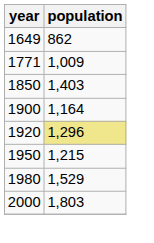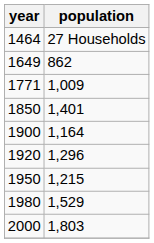 <table class="wikitable">
 <tr>
 <th>year</th>
 <th>population</th>
+</tr>
+<tr>
+<td>1464</td>
+<td>27 Households</td>
 </tr>
 <tr>
 <td>1649</td>
 <td>862</td>
 </tr>
 <tr>
 <td>1771</td>
 <td>1,009</td>
 </tr>
 <tr>
 <td>1850</td>
-<td>1,403</td>
+<td>1,401</td>
 </tr>
 <tr>
 <td>1900</td>
 <td>1,164</td>
 </tr>
 <tr>
 <td>1920</td>
-<td style="background: khaki;">1,296</td>
+<td>1,296</td>
 </tr>
 <tr>
 <td>1950</td>
 <td>1,215</td>
 </tr>
 <tr>
 <td>1980</td>
 <td>1,529</td>
 </tr>
 <tr>
 <td>2000</td>
 <td>1,803</td>
 </tr>
 <tr>
 </tr>
 </table>
